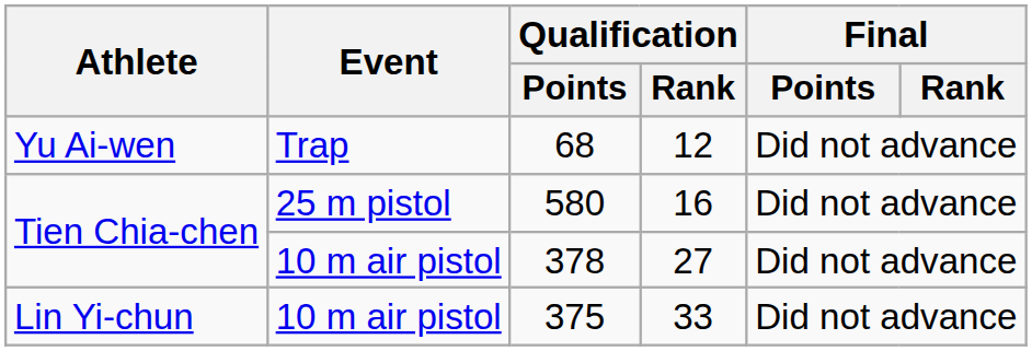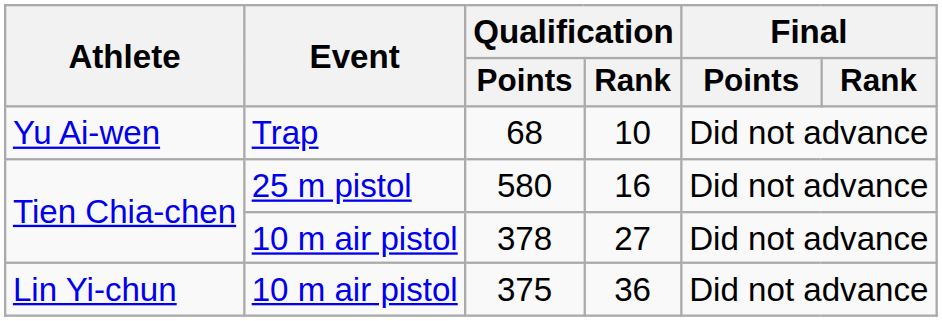 <table class="wikitable" style="font-size:90%">
 <tr>
 <th rowspan="2">Athlete</th>
 <th rowspan="2">Event</th>
 <th colspan=2>Qualification</th>
 <th colspan=2>Final</th>
 </tr>
 <tr style="font-size:95%">
 <th>Points</th>
 <th>Rank</th>
 <th>Points</th>
 <th>Rank</th>
 </tr>
 <tr align=center>
 <td align=left><a href='#'>Yu Ai-wen</a></td>
 <td align=left><a href='#'>Trap</a></td>
 <td>68</td>
-<td>12</td>
+<td>10</td>
 <td colspan=2>Did not advance</td>
 </tr>
 <tr align=center>
 <td align=left rowspan=2><a href='#'>Tien Chia-chen</a></td>
 <td align=left><a href='#'>25 m pistol</a></td>
 <td>580</td>
 <td>16</td>
 <td colspan=2>Did not advance</td>
 </tr>
 <tr align=center>
 <td align=left><a href='#'>10 m air pistol</a></td>
 <td>378</td>
 <td>27</td>
 <td colspan=2>Did not advance</td>
 </tr>
 <tr align=center>
 <td align=left><a href='#'>Lin Yi-chun</a></td>
 <td align=left><a href='#'>10 m air pistol</a></td>
 <td>375</td>
-<td>33</td>
+<td>36</td>
 <td colspan=2>Did not advance</td>
 </tr>
 </table>
